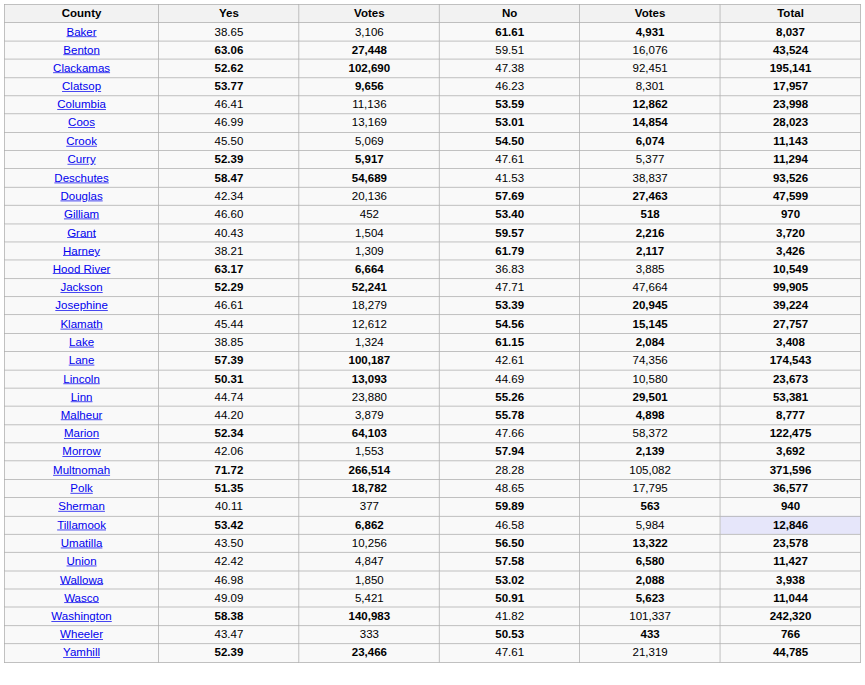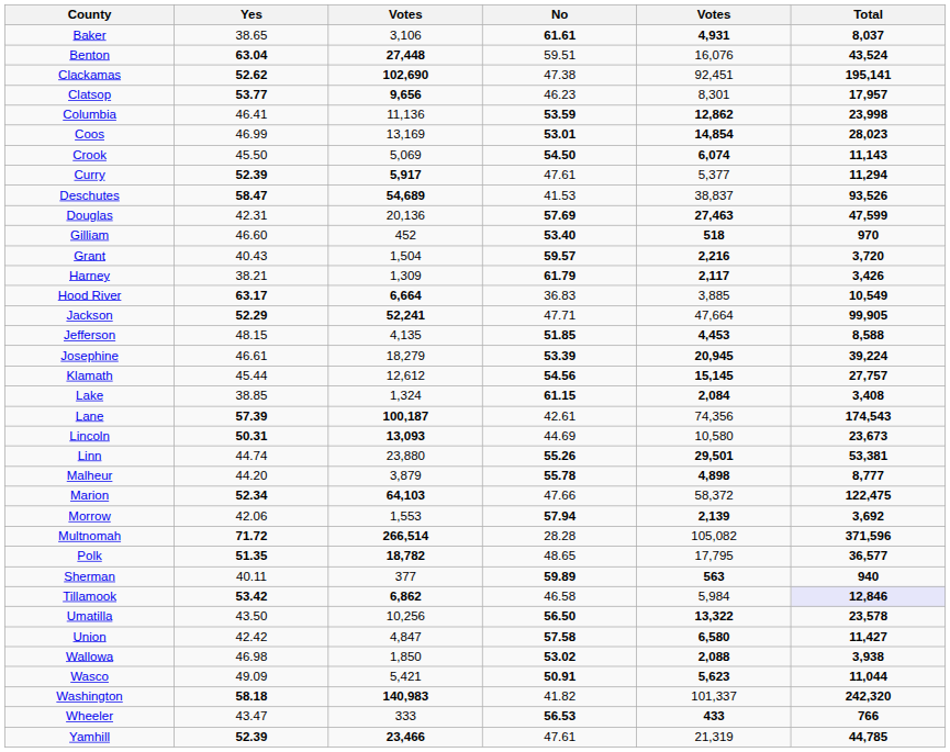 <table width="60%" class="wikitable sortable">
 <tr>
 <th width="11%">County</th>
 <th width="10%">Yes</th>
 <th width="10%">Votes</th>
 <th width="10%">No</th>
 <th width="10%">Votes</th>
 <th width="10%">Total</th>
 </tr>
 <tr>
 <td align="center"><a href='#'>Baker</a></td>
 <td align="center">38.65</td>
 <td align="center">3,106</td>
 <td align="center"><strong>61.61</strong></td>
 <td align="center"><strong>4,931</strong></td>
 <td align="center"><strong>8,037</strong></td>
 </tr>
 <tr>
 <td align="center"><a href='#'>Benton</a></td>
-<td align="center"><strong>63.06</strong></td>
+<td align="center"><strong>63.04</strong></td>
 <td align="center"><strong>27,448</strong></td>
 <td align="center">59.51</td>
 <td align="center">16,076</td>
 <td align="center"><strong>43,524</strong></td>
 </tr>
 <tr>
 <td align="center"><a href='#'>Clackamas</a></td>
 <td align="center"><strong>52.62</strong></td>
 <td align="center"><strong>102,690</strong></td>
 <td align="center">47.38</td>
 <td align="center">92,451</td>
 <td align="center"><strong>195,141</strong></td>
 </tr>
 <tr>
 <td align="center"><a href='#'>Clatsop</a></td>
 <td align="center"><strong>53.77</strong></td>
 <td align="center"><strong>9,656</strong></td>
 <td align="center">46.23</td>
 <td align="center">8,301</td>
 <td align="center"><strong>17,957</strong></td>
 </tr>
 <tr>
 <td align="center"><a href='#'>Columbia</a></td>
 <td align="center">46.41</td>
 <td align="center">11,136</td>
 <td align="center"><strong>53.59</strong></td>
 <td align="center"><strong>12,862</strong></td>
 <td align="center"><strong>23,998</strong></td>
 </tr>
 <tr>
 <td align="center"><a href='#'>Coos</a></td>
 <td align="center">46.99</td>
 <td align="center">13,169</td>
 <td align="center"><strong>53.01</strong></td>
 <td align="center"><strong>14,854</strong></td>
 <td align="center"><strong>28,023</strong></td>
 </tr>
 <tr>
 <td align="center"><a href='#'>Crook</a></td>
 <td align="center">45.50</td>
 <td align="center">5,069</td>
 <td align="center"><strong>54.50</strong></td>
 <td align="center"><strong>6,074</strong></td>
 <td align="center"><strong>11,143</strong></td>
 </tr>
 <tr>
 <td align="center"><a href='#'>Curry</a></td>
 <td align="center"><strong>52.39</strong></td>
 <td align="center"><strong>5,917</strong></td>
 <td align="center">47.61</td>
 <td align="center">5,377</td>
 <td align="center"><strong>11,294</strong></td>
 </tr>
 <tr>
 <td align="center"><a href='#'>Deschutes</a></td>
 <td align="center"><strong>58.47</strong></td>
 <td align="center"><strong>54,689</strong></td>
 <td align="center">41.53</td>
 <td align="center">38,837</td>
 <td align="center"><strong>93,526</strong></td>
 </tr>
 <tr>
 <td align="center"><a href='#'>Douglas</a></td>
-<td align="center">42.34</td>
+<td align="center">42.31</td>
 <td align="center">20,136</td>
 <td align="center"><strong>57.69</strong></td>
 <td align="center"><strong>27,463</strong></td>
 <td align="center"><strong>47,599</strong></td>
 </tr>
 <tr>
 <td align="center"><a href='#'>Gilliam</a></td>
 <td align="center">46.60</td>
 <td align="center">452</td>
 <td align="center"><strong>53.40</strong></td>
 <td align="center"><strong>518</strong></td>
 <td align="center"><strong>970</strong></td>
 </tr>
 <tr>
 <td align="center"><a href='#'>Grant</a></td>
 <td align="center">40.43</td>
 <td align="center">1,504</td>
 <td align="center"><strong>59.57</strong></td>
 <td align="center"><strong>2,216</strong></td>
 <td align="center"><strong>3,720</strong></td>
 </tr>
 <tr>
 <td align="center"><a href='#'>Harney</a></td>
 <td align="center">38.21</td>
 <td align="center">1,309</td>
 <td align="center"><strong>61.79</strong></td>
 <td align="center"><strong>2,117</strong></td>
 <td align="center"><strong>3,426</strong></td>
 </tr>
 <tr>
 <td align="center"><a href='#'>Hood River</a></td>
 <td align="center"><strong>63.17</strong></td>
 <td align="center"><strong>6,664</strong></td>
 <td align="center">36.83</td>
 <td align="center">3,885</td>
 <td align="center"><strong>10,549</strong></td>
 </tr>
 <tr>
 <td align="center"><a href='#'>Jackson</a></td>
 <td align="center"><strong>52.29</strong></td>
 <td align="center"><strong>52,241</strong></td>
 <td align="center">47.71</td>
 <td align="center">47,664</td>
 <td align="center"><strong>99,905</strong></td>
+</tr>
+<tr>
+<td align="center"><a href='#'>Jefferson</a></td>
+<td align="center">48.15</td>
+<td align="center">4,135</td>
+<td align="center"><strong>51.85</strong></td>
+<td align="center"><strong>4,453</strong></td>
+<td align="center"><strong>8,588</strong></td>
 </tr>
 <tr>
 <td align="center"><a href='#'>Josephine</a></td>
 <td align="center">46.61</td>
 <td align="center">18,279</td>
 <td align="center"><strong>53.39</strong></td>
 <td align="center"><strong>20,945</strong></td>
 <td align="center"><strong>39,224</strong></td>
 </tr>
 <tr>
 <td align="center"><a href='#'>Klamath</a></td>
 <td align="center">45.44</td>
 <td align="center">12,612</td>
 <td align="center"><strong>54.56</strong></td>
 <td align="center"><strong>15,145</strong></td>
 <td align="center"><strong>27,757</strong></td>
 </tr>
 <tr>
 <td align="center"><a href='#'>Lake</a></td>
 <td align="center">38.85</td>
 <td align="center">1,324</td>
 <td align="center"><strong>61.15</strong></td>
 <td align="center"><strong>2,084</strong></td>
 <td align="center"><strong>3,408</strong></td>
 </tr>
 <tr>
 <td align="center"><a href='#'>Lane</a></td>
 <td align="center"><strong>57.39</strong></td>
 <td align="center"><strong>100,187</strong></td>
 <td align="center">42.61</td>
 <td align="center">74,356</td>
 <td align="center"><strong>174,543</strong></td>
 </tr>
 <tr>
 <td align="center"><a href='#'>Lincoln</a></td>
 <td align="center"><strong>50.31</strong></td>
 <td align="center"><strong>13,093</strong></td>
 <td align="center">44.69</td>
 <td align="center">10,580</td>
 <td align="center"><strong>23,673</strong></td>
 </tr>
 <tr>
 <td align="center"><a href='#'>Linn</a></td>
 <td align="center">44.74</td>
 <td align="center">23,880</td>
 <td align="center"><strong>55.26</strong></td>
 <td align="center"><strong>29,501</strong></td>
 <td align="center"><strong>53,381</strong></td>
 </tr>
 <tr>
 <td align="center"><a href='#'>Malheur</a></td>
 <td align="center">44.20</td>
 <td align="center">3,879</td>
 <td align="center"><strong>55.78</strong></td>
 <td align="center"><strong>4,898</strong></td>
 <td align="center"><strong>8,777</strong></td>
 </tr>
 <tr>
 <td align="center"><a href='#'>Marion</a></td>
 <td align="center"><strong>52.34</strong></td>
 <td align="center"><strong>64,103</strong></td>
 <td align="center">47.66</td>
 <td align="center">58,372</td>
 <td align="center"><strong>122,475</strong></td>
 </tr>
 <tr>
 <td align="center"><a href='#'>Morrow</a></td>
 <td align="center">42.06</td>
 <td align="center">1,553</td>
 <td align="center"><strong>57.94</strong></td>
 <td align="center"><strong>2,139</strong></td>
 <td align="center"><strong>3,692</strong></td>
 </tr>
 <tr>
 <td align="center"><a href='#'>Multnomah</a></td>
 <td align="center"><strong>71.72</strong></td>
 <td align="center"><strong>266,514</strong></td>
 <td align="center">28.28</td>
 <td align="center">105,082</td>
 <td align="center"><strong>371,596</strong></td>
 </tr>
 <tr>
 <td align="center"><a href='#'>Polk</a></td>
 <td align="center"><strong>51.35</strong></td>
 <td align="center"><strong>18,782</strong></td>
 <td align="center">48.65</td>
 <td align="center">17,795</td>
 <td align="center"><strong>36,577</strong></td>
 </tr>
 <tr>
 <td align="center"><a href='#'>Sherman</a></td>
 <td align="center">40.11</td>
 <td align="center">377</td>
 <td align="center"><strong>59.89</strong></td>
 <td align="center"><strong>563</strong></td>
 <td align="center"><strong>940</strong></td>
 </tr>
 <tr>
 <td align="center"><a href='#'>Tillamook</a></td>
 <td align="center"><strong>53.42</strong></td>
 <td align="center"><strong>6,862</strong></td>
 <td align="center">46.58</td>
 <td align="center">5,984</td>
 <td align="center" style="background: lavender;"><strong>12,846</strong></td>
 </tr>
 <tr>
 <td align="center"><a href='#'>Umatilla</a></td>
 <td align="center">43.50</td>
 <td align="center">10,256</td>
 <td align="center"><strong>56.50</strong></td>
 <td align="center"><strong>13,322</strong></td>
 <td align="center"><strong>23,578</strong></td>
 </tr>
 <tr>
 <td align="center"><a href='#'>Union</a></td>
 <td align="center">42.42</td>
 <td align="center">4,847</td>
 <td align="center"><strong>57.58</strong></td>
 <td align="center"><strong>6,580</strong></td>
 <td align="center"><strong>11,427</strong></td>
 </tr>
 <tr>
 <td align="center"><a href='#'>Wallowa</a></td>
 <td align="center">46.98</td>
 <td align="center">1,850</td>
 <td align="center"><strong>53.02</strong></td>
 <td align="center"><strong>2,088</strong></td>
 <td align="center"><strong>3,938</strong></td>
 </tr>
 <tr>
 <td align="center"><a href='#'>Wasco</a></td>
 <td align="center">49.09</td>
 <td align="center">5,421</td>
 <td align="center"><strong>50.91</strong></td>
 <td align="center"><strong>5,623</strong></td>
 <td align="center"><strong>11,044</strong></td>
 </tr>
 <tr>
 <td align="center"><a href='#'>Washington</a></td>
-<td align="center"><strong>58.38</strong></td>
+<td align="center"><strong>58.18</strong></td>
 <td align="center"><strong>140,983</strong></td>
 <td align="center">41.82</td>
 <td align="center">101,337</td>
 <td align="center"><strong>242,320</strong></td>
 </tr>
 <tr>
 <td align="center"><a href='#'>Wheeler</a></td>
 <td align="center">43.47</td>
 <td align="center">333</td>
-<td align="center"><strong>50.53</strong></td>
+<td align="center"><strong>56.53</strong></td>
 <td align="center"><strong>433</strong></td>
 <td align="center"><strong>766</strong></td>
 </tr>
 <tr>
 <td align="center"><a href='#'>Yamhill</a></td>
 <td align="center"><strong>52.39</strong></td>
 <td align="center"><strong>23,466</strong></td>
 <td align="center">47.61</td>
 <td align="center">21,319</td>
 <td align="center"><strong>44,785</strong></td>
 </tr>
 </table>
